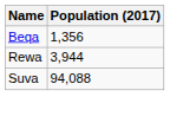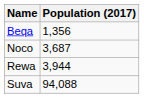 <table class="wikitable sortable">
 <tr>
 <th>Name</th>
 <th>Population (2017) </th>
 </tr>
 <tr>
 <td><a href='#'>Beqa</a></td>
 <td>1,356</td>
 </tr>
 <tr>
+<td>Noco</td>
+<td>3,687</td>
+</tr>
+<tr>
 <td>Rewa</td>
 <td>3,944</td>
 </tr>
 <tr>
 <td>Suva</td>
 <td>94,088</td>
 </tr>
 </table>
